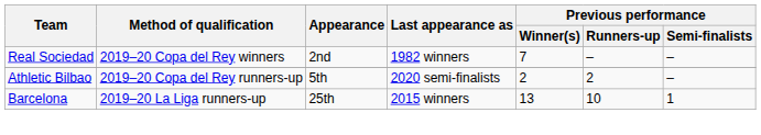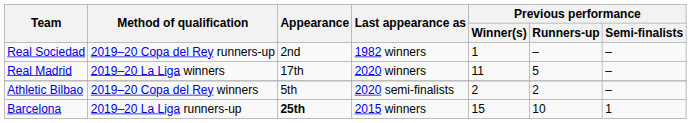 <table class="wikitable">
 <tr>
 <th rowspan="2">Team</th>
 <th rowspan="2">Method of qualification</th>
 <th rowspan="2">Appearance</th>
 <th rowspan="2">Last appearance as</th>
 <th colspan="3">Previous performance</th>
 </tr>
 <tr>
 <th>Winner(s)</th>
 <th>Runners-up</th>
 <th>Semi-finalists</th>
 </tr>
 <tr>
 <td><a href='#'>Real Sociedad</a></td>
-<td><a href='#'>2019–20 Copa del Rey</a> winners</td>
+<td><a href='#'>2019–20 Copa del Rey</a> runners-up</td>
 <td>2nd</td>
 <td><a href='#'>1982</a> winners</td>
-<td>7</td>
+<td>1</td>
 <td>–</td>
+<td>–</td>
+</tr>
+<tr>
+<td><a href='#'>Real Madrid</a></td>
+<td><a href='#'>2019–20 La Liga</a> winners</td>
+<td>17th</td>
+<td><a href='#'>2020</a> winners</td>
+<td>11</td>
+<td>5</td>
 <td>–</td>
 </tr>
 <tr>
 </tr>
 <tr>
 <td><a href='#'>Athletic Bilbao</a></td>
-<td><a href='#'>2019–20 Copa del Rey</a> runners-up</td>
+<td><a href='#'>2019–20 Copa del Rey</a> winners</td>
 <td>5th</td>
 <td><a href='#'>2020</a> semi-finalists</td>
 <td>2</td>
 <td>2</td>
 <td>–</td>
 </tr>
 <tr>
 <td><a href='#'>Barcelona</a></td>
 <td><a href='#'>2019–20 La Liga</a> runners-up</td>
-<td>25th</td>
+<td><strong>25th</strong></td>
 <td><a href='#'>2015</a> winners</td>
-<td>13</td>
+<td>15</td>
 <td>10</td>
 <td>1</td>
 </tr>
 </table>
